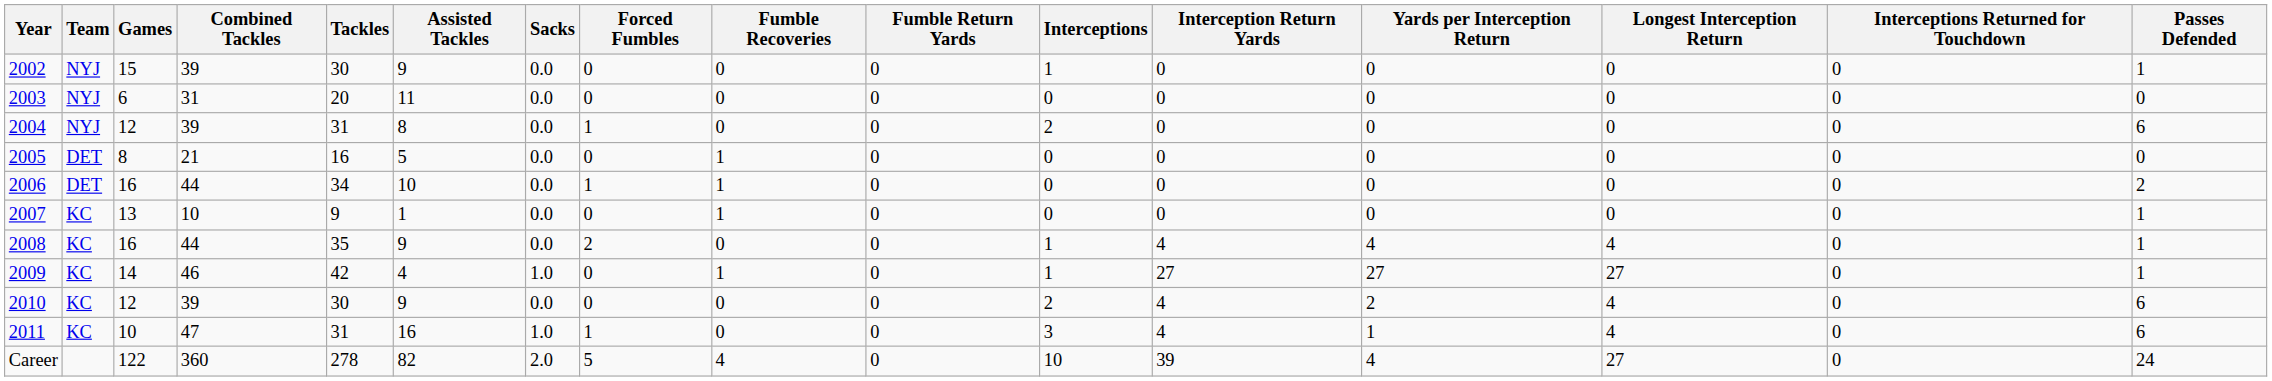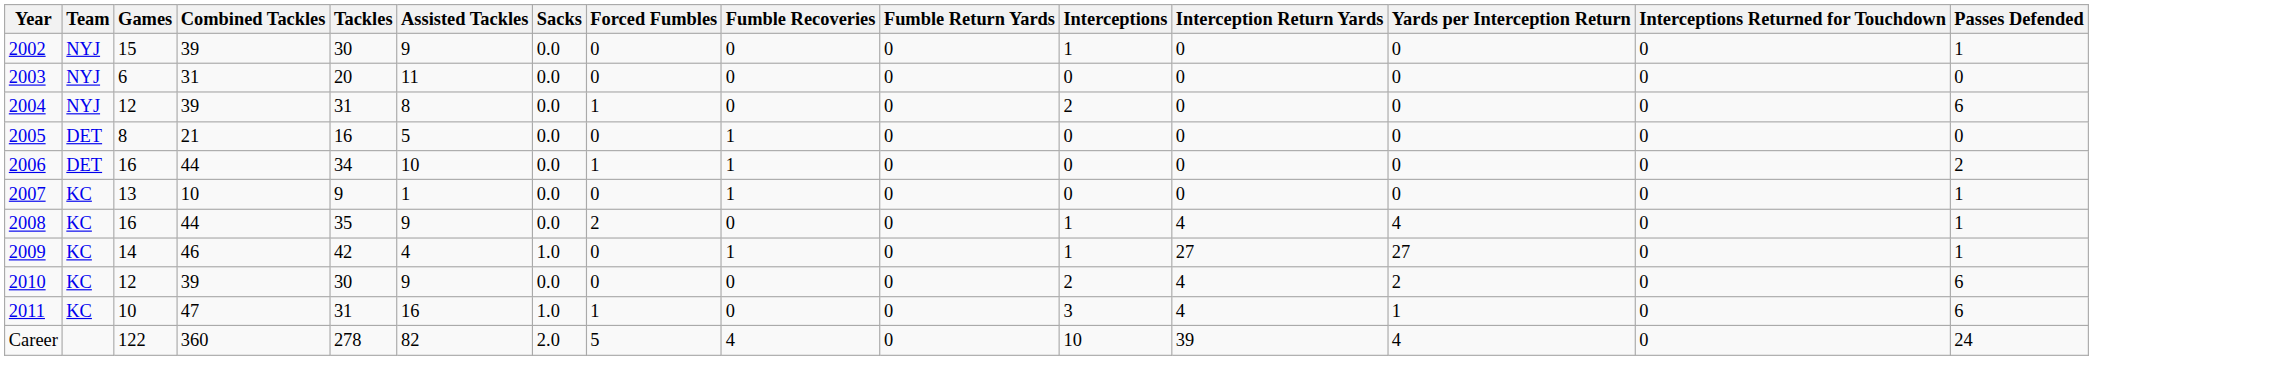 <table class="wikitable">
 <tr>
 <th>Year</th>
 <th>Team</th>
 <th>Games</th>
 <th>Combined Tackles</th>
 <th>Tackles</th>
 <th>Assisted Tackles</th>
 <th>Sacks</th>
 <th>Forced Fumbles</th>
 <th>Fumble Recoveries</th>
 <th>Fumble Return Yards</th>
 <th>Interceptions</th>
 <th>Interception Return Yards</th>
 <th>Yards per Interception Return</th>
-<th>Longest Interception Return</th>
 <th>Interceptions Returned for Touchdown</th>
 <th>Passes Defended</th>
 </tr>
 <tr>
 <td><a href='#'>2002</a></td>
 <td><a href='#'>NYJ</a></td>
 <td>15</td>
 <td>39</td>
 <td>30</td>
 <td>9</td>
 <td>0.0</td>
 <td>0</td>
 <td>0</td>
 <td>0</td>
 <td>1</td>
 <td>0</td>
 <td>0</td>
 <td>0</td>
-<td>0</td>
 <td>1</td>
 </tr>
 <tr>
 <td><a href='#'>2003</a></td>
 <td><a href='#'>NYJ</a></td>
 <td>6</td>
 <td>31</td>
 <td>20</td>
 <td>11</td>
 <td>0.0</td>
-<td>0</td>
 <td>0</td>
 <td>0</td>
 <td>0</td>
 <td>0</td>
 <td>0</td>
 <td>0</td>
 <td>0</td>
 <td>0</td>
 </tr>
 <tr>
 <td><a href='#'>2004</a></td>
 <td><a href='#'>NYJ</a></td>
 <td>12</td>
 <td>39</td>
 <td>31</td>
 <td>8</td>
 <td>0.0</td>
 <td>1</td>
 <td>0</td>
 <td>0</td>
 <td>2</td>
 <td>0</td>
 <td>0</td>
 <td>0</td>
-<td>0</td>
 <td>6</td>
 </tr>
 <tr>
 <td><a href='#'>2005</a></td>
 <td><a href='#'>DET</a></td>
 <td>8</td>
 <td>21</td>
 <td>16</td>
 <td>5</td>
 <td>0.0</td>
 <td>0</td>
 <td>1</td>
-<td>0</td>
 <td>0</td>
 <td>0</td>
 <td>0</td>
 <td>0</td>
 <td>0</td>
 <td>0</td>
 </tr>
 <tr>
 <td><a href='#'>2006</a></td>
 <td><a href='#'>DET</a></td>
 <td>16</td>
 <td>44</td>
 <td>34</td>
 <td>10</td>
 <td>0.0</td>
 <td>1</td>
 <td>1</td>
 <td>0</td>
 <td>0</td>
 <td>0</td>
 <td>0</td>
 <td>0</td>
-<td>0</td>
 <td>2</td>
 </tr>
 <tr>
 <td><a href='#'>2007</a></td>
 <td><a href='#'>KC</a></td>
 <td>13</td>
 <td>10</td>
 <td>9</td>
 <td>1</td>
 <td>0.0</td>
 <td>0</td>
 <td>1</td>
-<td>0</td>
 <td>0</td>
 <td>0</td>
 <td>0</td>
 <td>0</td>
 <td>0</td>
 <td>1</td>
 </tr>
 <tr>
 <td><a href='#'>2008</a></td>
 <td><a href='#'>KC</a></td>
 <td>16</td>
 <td>44</td>
 <td>35</td>
 <td>9</td>
 <td>0.0</td>
 <td>2</td>
 <td>0</td>
 <td>0</td>
 <td>1</td>
 <td>4</td>
 <td>4</td>
-<td>4</td>
 <td>0</td>
 <td>1</td>
 </tr>
 <tr>
 <td><a href='#'>2009</a></td>
 <td><a href='#'>KC</a></td>
 <td>14</td>
 <td>46</td>
 <td>42</td>
 <td>4</td>
 <td>1.0</td>
 <td>0</td>
 <td>1</td>
 <td>0</td>
 <td>1</td>
-<td>27</td>
 <td>27</td>
 <td>27</td>
 <td>0</td>
 <td>1</td>
 </tr>
 <tr>
 <td><a href='#'>2010</a></td>
 <td><a href='#'>KC</a></td>
 <td>12</td>
 <td>39</td>
 <td>30</td>
 <td>9</td>
 <td>0.0</td>
 <td>0</td>
 <td>0</td>
 <td>0</td>
 <td>2</td>
 <td>4</td>
 <td>2</td>
-<td>4</td>
 <td>0</td>
 <td>6</td>
 </tr>
 <tr>
 <td><a href='#'>2011</a></td>
 <td><a href='#'>KC</a></td>
 <td>10</td>
 <td>47</td>
 <td>31</td>
 <td>16</td>
 <td>1.0</td>
 <td>1</td>
 <td>0</td>
 <td>0</td>
 <td>3</td>
 <td>4</td>
 <td>1</td>
-<td>4</td>
 <td>0</td>
 <td>6</td>
 </tr>
 <tr>
 <td>Career</td>
 <td></td>
 <td>122</td>
 <td>360</td>
 <td>278</td>
 <td>82</td>
 <td>2.0</td>
 <td>5</td>
 <td>4</td>
 <td>0</td>
 <td>10</td>
 <td>39</td>
 <td>4</td>
-<td>27</td>
 <td>0</td>
 <td>24</td>
 </tr>
 </table>
